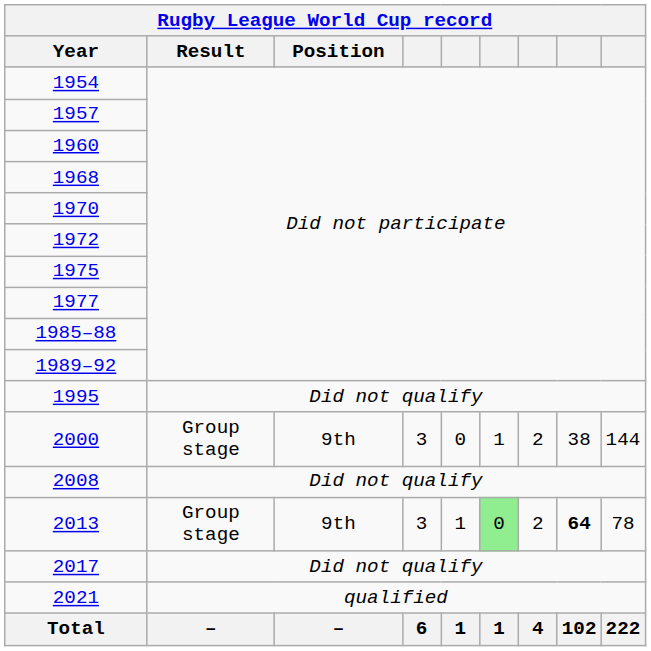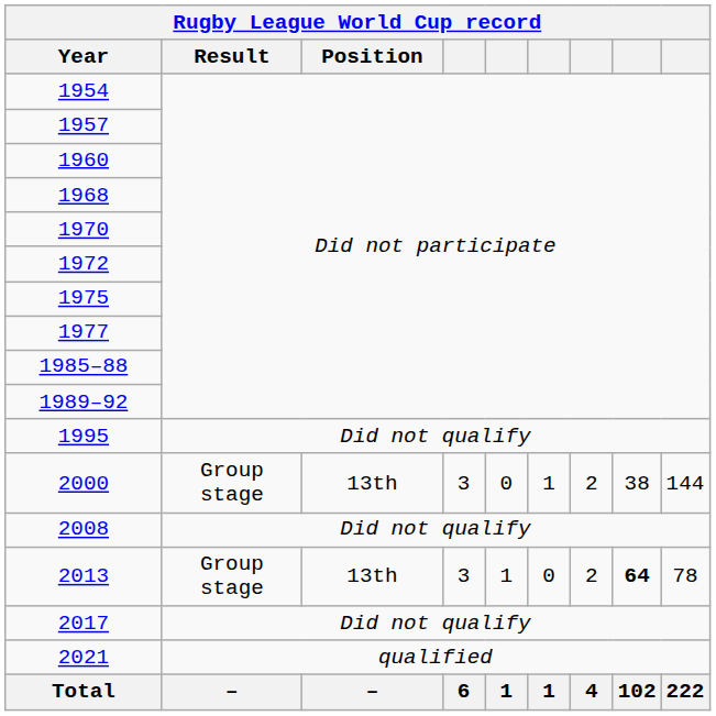 <table class="wikitable" style="text-align: center;">
 <tr>
 <th colspan="9"><a href='#'>Rugby League World Cup record</a></th>
 </tr>
 <tr>
 <th style="width:90px;">Year</th>
 <th style="width:80px;">Result</th>
 <th style="width:80px;">Position</th>
 <th style="width:20px;"></th>
 <th style="width:20px;"></th>
 <th style="width:20px;"></th>
 <th style="width:20px;"></th>
 <th style="width:20px;"></th>
 <th style="width:20px;"></th>
 </tr>
 <tr>
 <td> <a href='#'>1954</a></td>
 <td colspan="8" rowspan="10"><em>Did not participate</em></td>
 </tr>
 <tr>
 <td> <a href='#'>1957</a></td>
 </tr>
 <tr>
 <td> <a href='#'>1960</a></td>
 </tr>
 <tr>
 <td>  <a href='#'>1968</a></td>
 </tr>
 <tr>
 <td> <a href='#'>1970</a></td>
 </tr>
 <tr>
 <td> <a href='#'>1972</a></td>
 </tr>
 <tr>
 <td><a href='#'>1975</a></td>
 </tr>
 <tr>
 <td>  <a href='#'>1977</a></td>
 </tr>
 <tr>
 <td><a href='#'>1985–88</a></td>
 </tr>
 <tr>
 <td><a href='#'>1989–92</a></td>
 </tr>
 <tr>
 <td> <a href='#'>1995</a></td>
 <td colspan="8"><em>Did not qualify</em></td>
 </tr>
 <tr>
 <td>  <a href='#'>2000</a></td>
 <td>Group stage</td>
-<td>9th</td>
+<td>13th</td>
 <td>3</td>
 <td>0</td>
 <td>1</td>
 <td>2</td>
 <td>38</td>
 <td>144</td>
 </tr>
 <tr>
 <td> <a href='#'>2008</a></td>
 <td colspan="8"><em>Did not qualify</em></td>
 </tr>
 <tr>
 <td>  <a href='#'>2013</a></td>
 <td>Group stage</td>
-<td>9th</td>
+<td>13th</td>
 <td>3</td>
 <td>1</td>
-<td style="background: lightgreen;">0</td>
+<td>0</td>
 <td>2</td>
 <td><strong>64</strong></td>
 <td>78</td>
 </tr>
 <tr>
 <td>    <a href='#'>2017</a></td>
 <td colspan="8"><em>Did not qualify</em></td>
 </tr>
 <tr>
 <td>  <a href='#'>2021</a></td>
 <td colspan="8"><em>qualified</em></td>
 </tr>
 <tr>
 <th>Total</th>
 <th>–</th>
 <th>–</th>
 <th>6</th>
 <th>1</th>
 <th>1</th>
 <th>4</th>
 <th>102</th>
 <th>222</th>
 </tr>
 </table>
